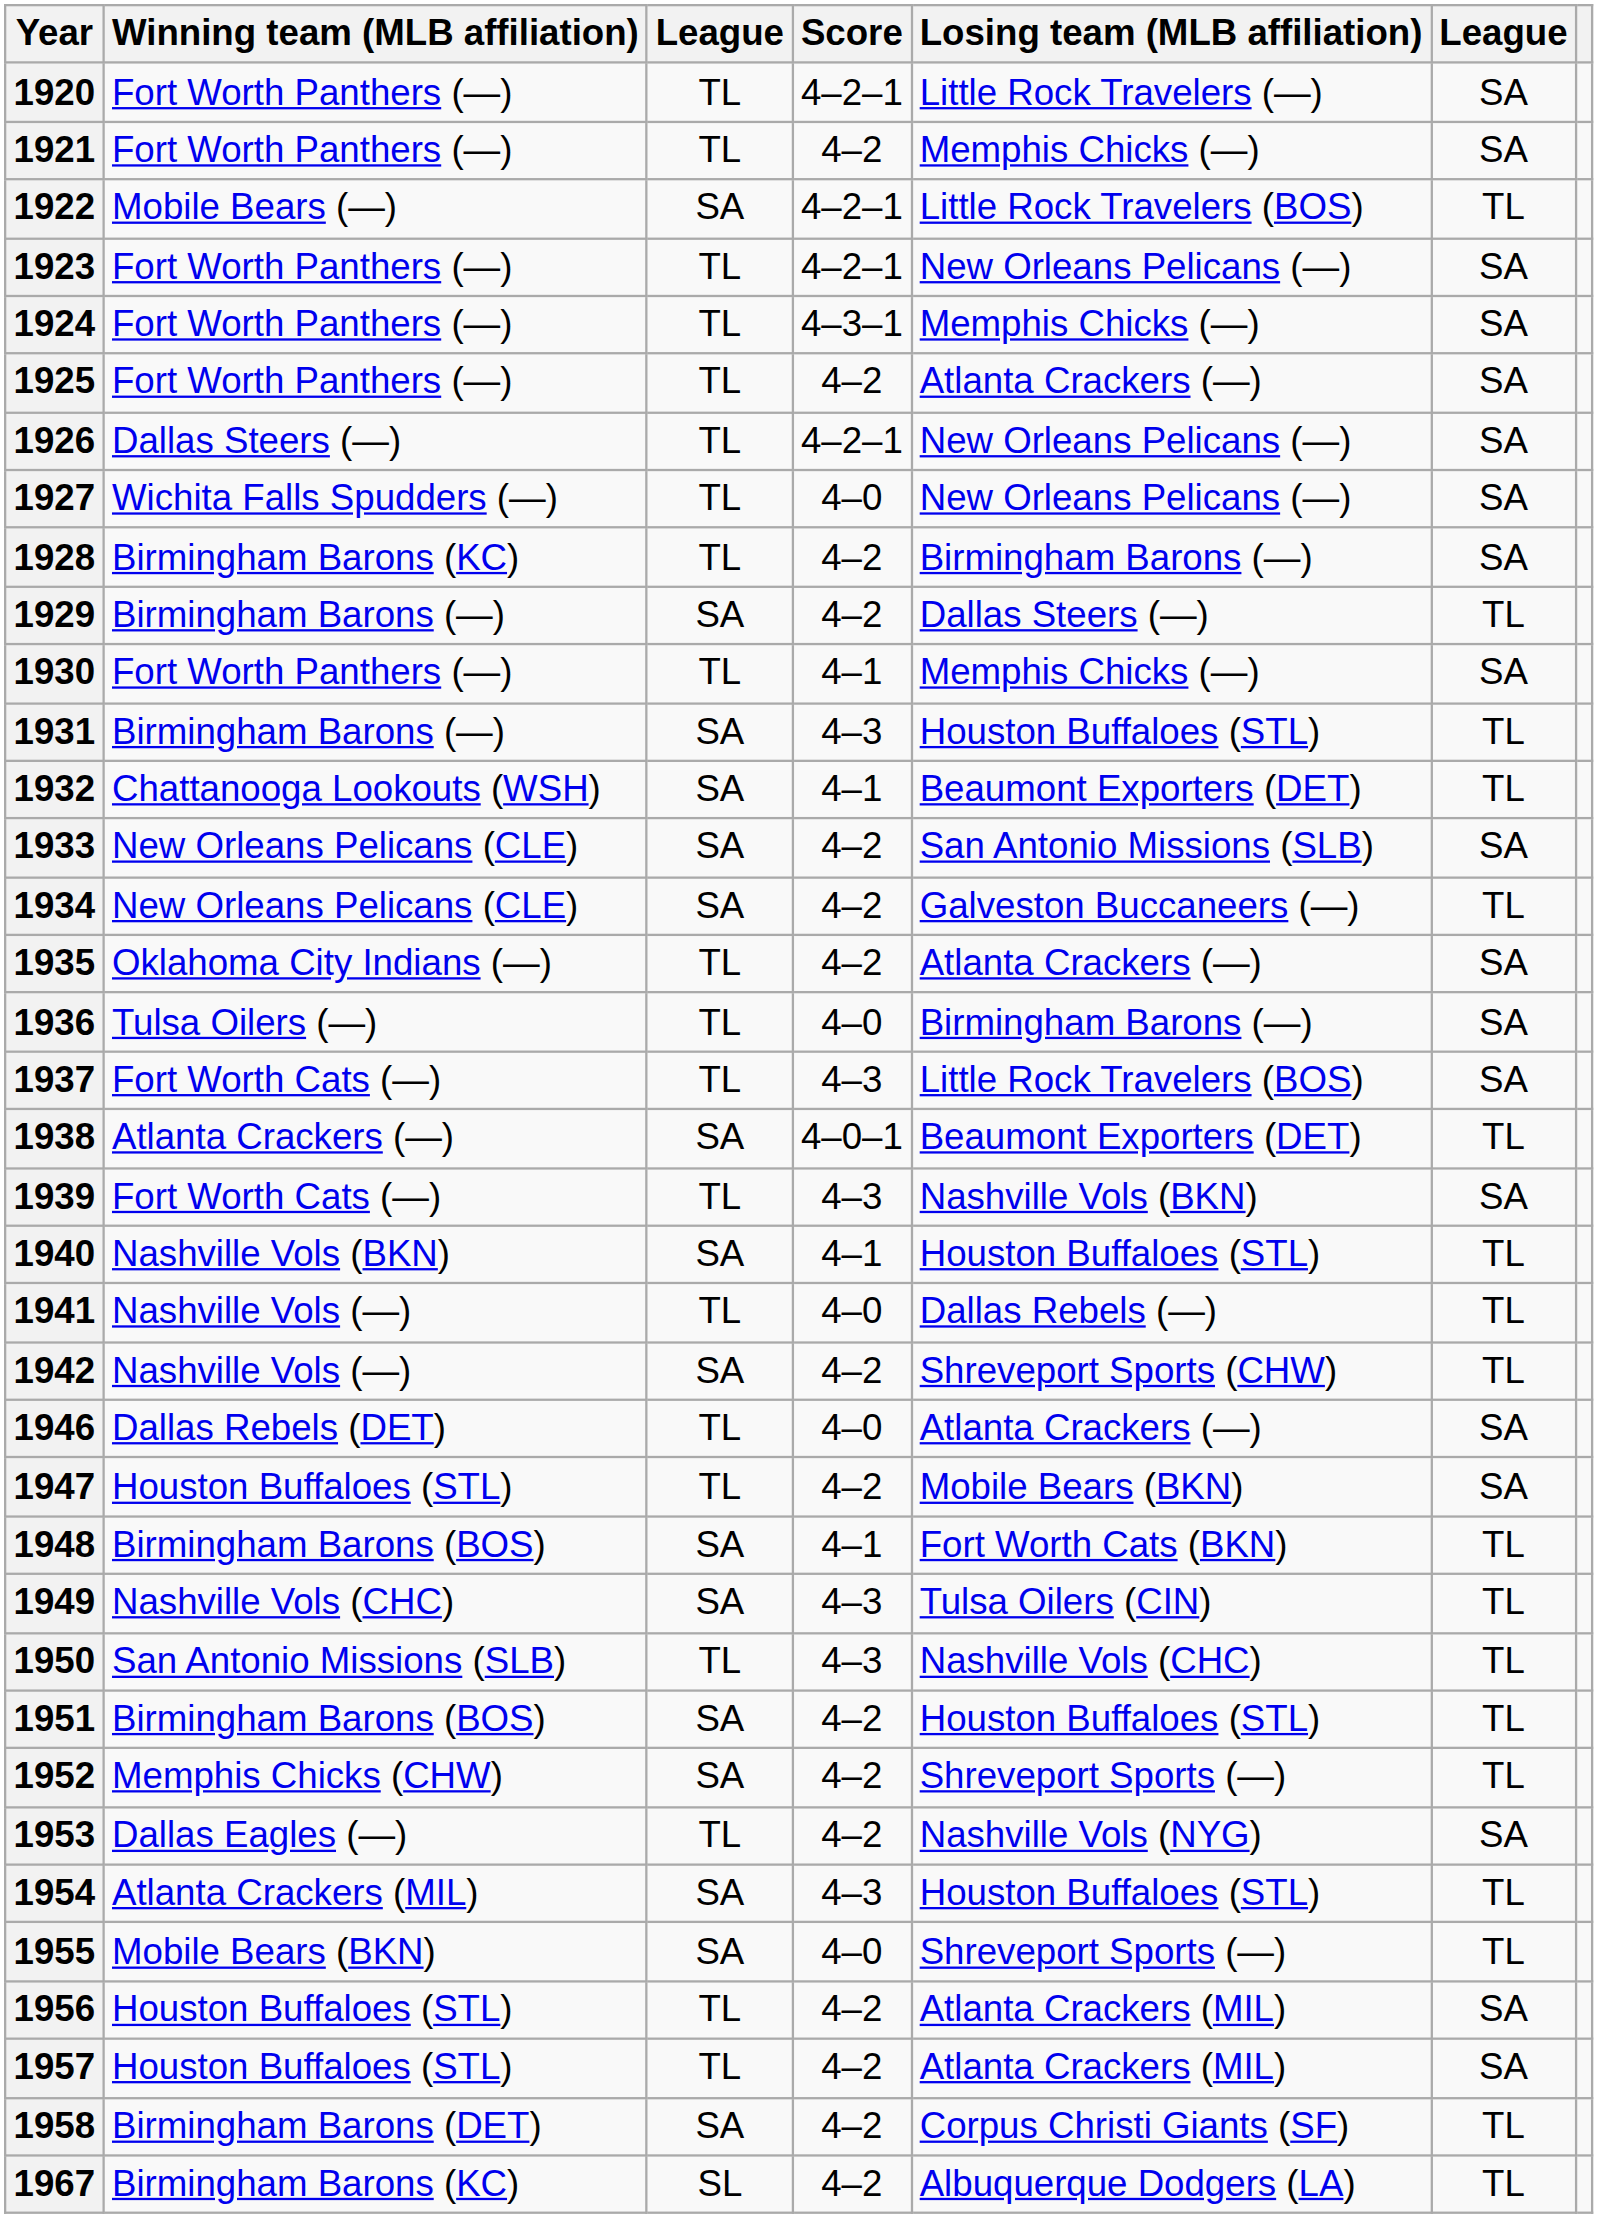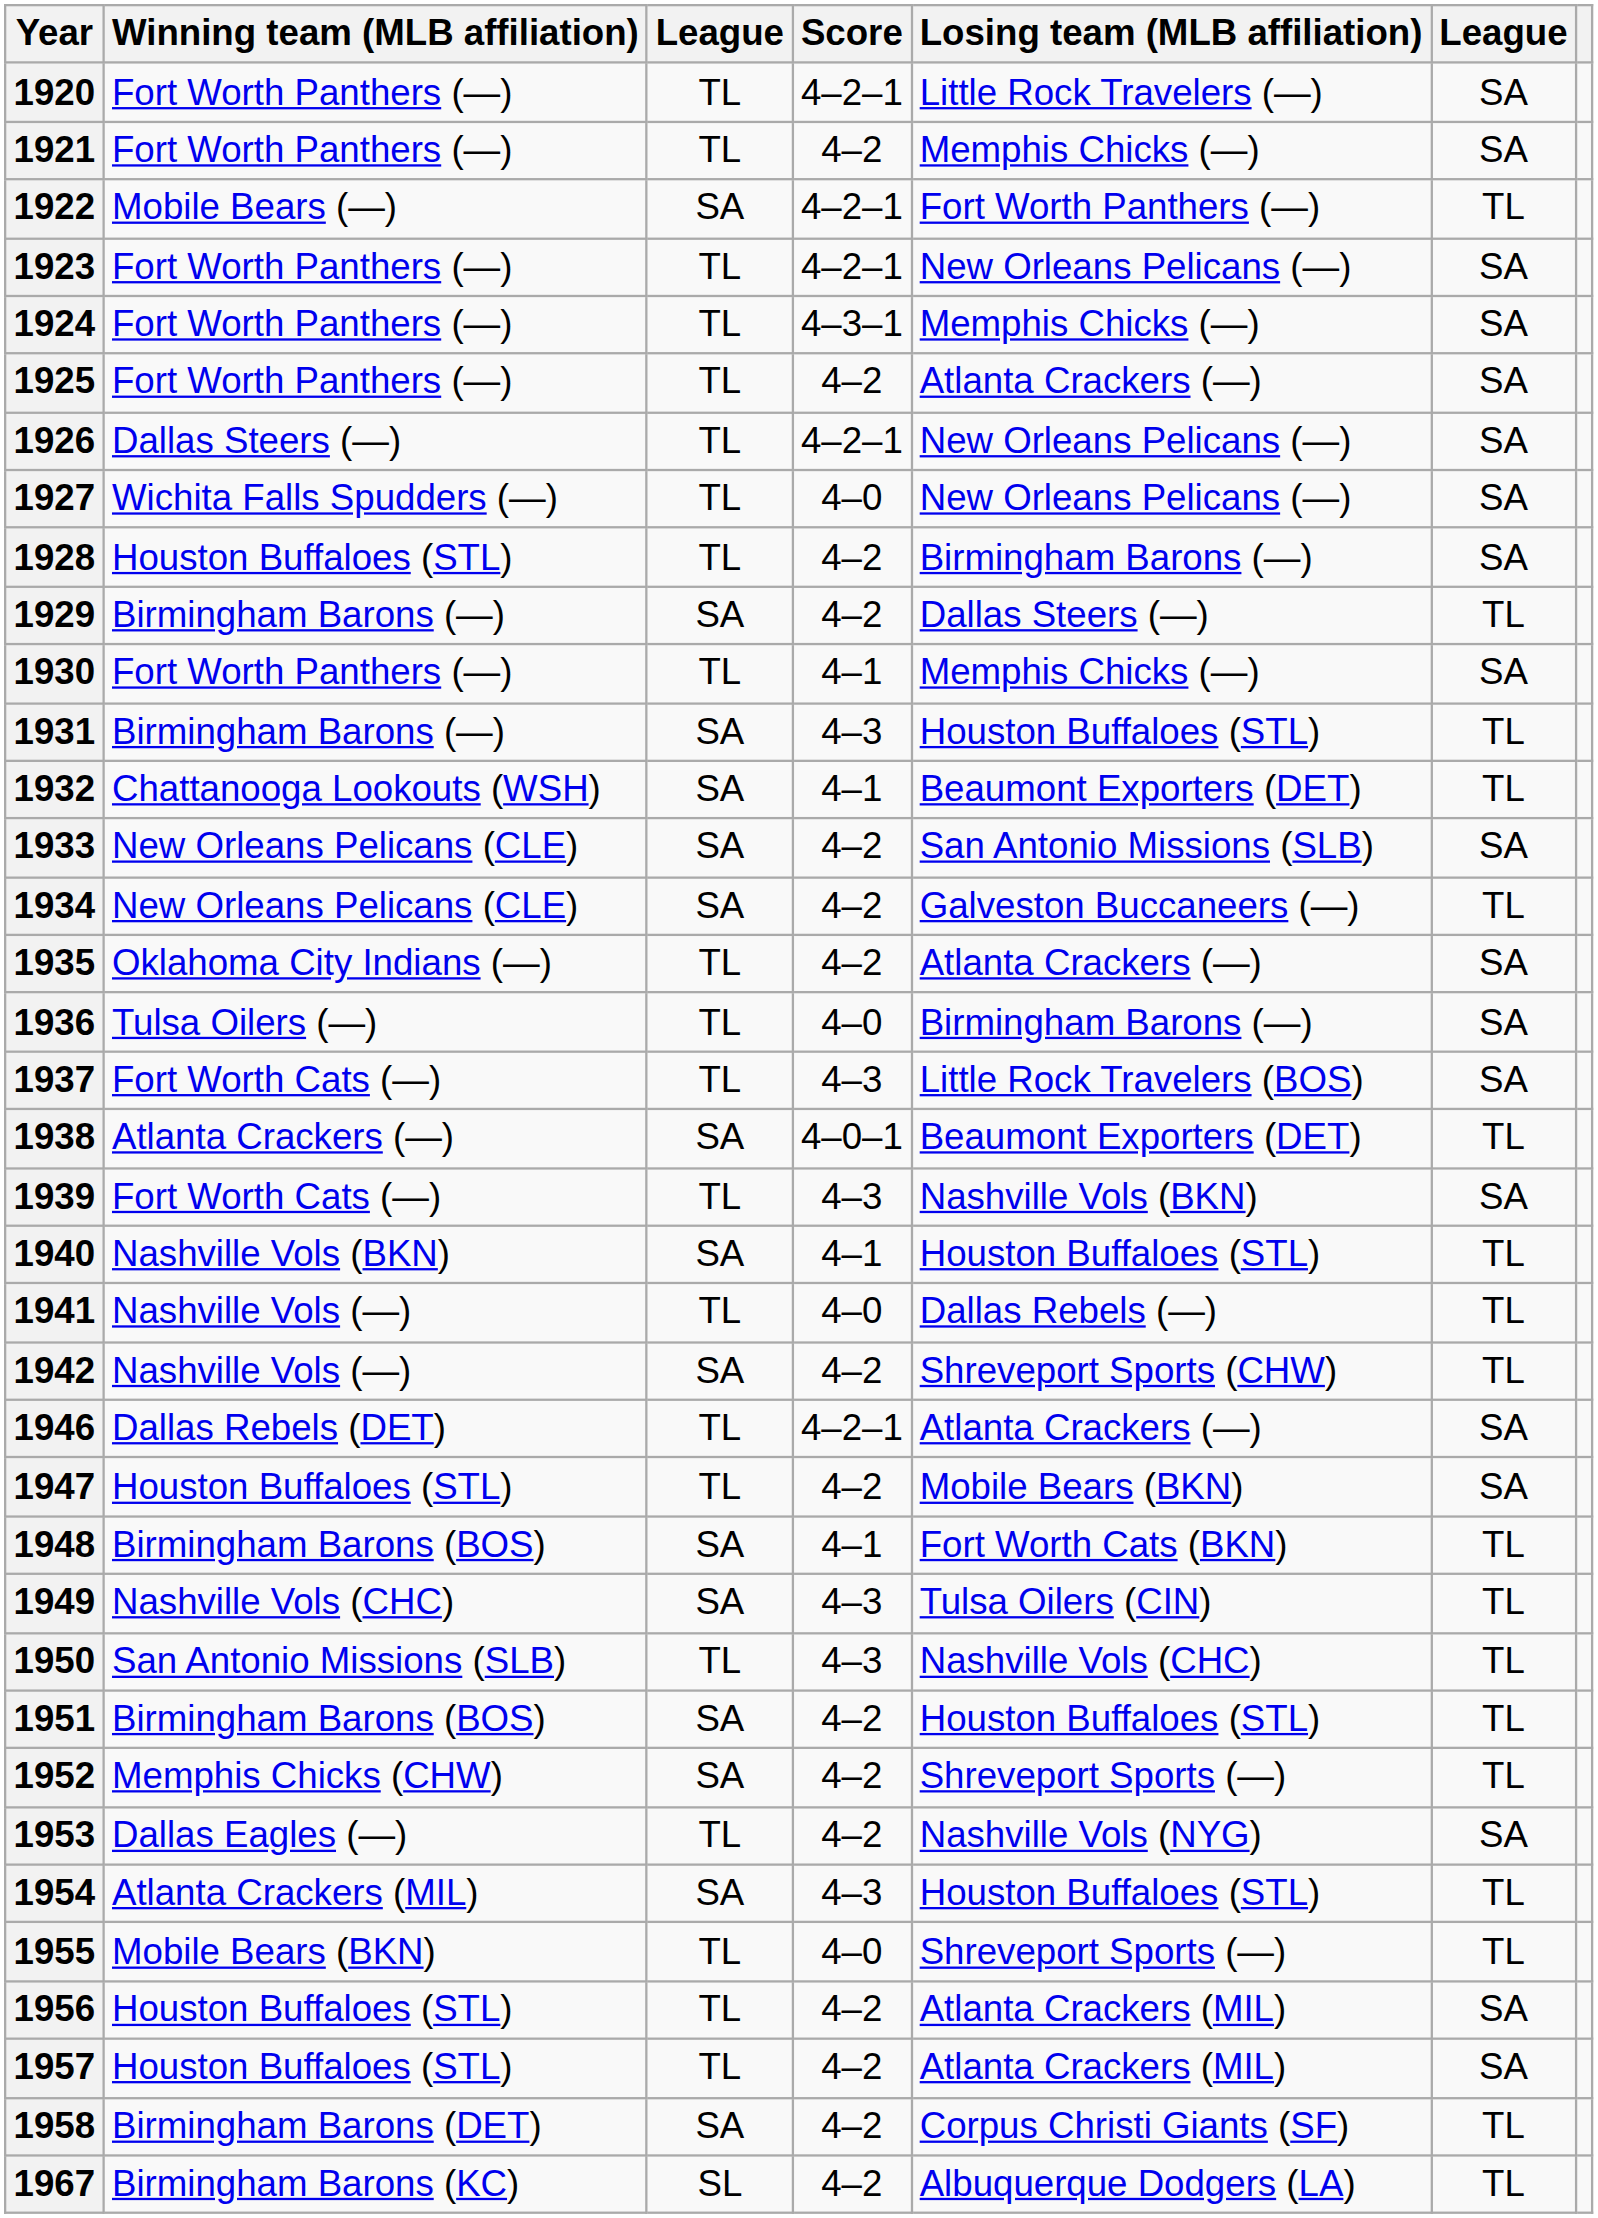 <table class="wikitable sortable plainrowheaders" style="text-align:center;">
 <tr>
 <th scope="col">Year</th>
 <th scope="col">Winning team (MLB affiliation)</th>
 <th scope="col">League</th>
 <th scope="col">Score</th>
 <th scope="col">Losing team (MLB affiliation)</th>
 <th scope="col">League</th>
 <th scope="col" class="unsortable"></th>
 </tr>
 <tr>
 <th scope="row" style="text-align:center;">1920</th>
 <td align=left><a href='#'>Fort Worth Panthers</a> (—)</td>
 <td>TL</td>
 <td>4–2–1</td>
 <td align=left><a href='#'>Little Rock Travelers</a> (—)</td>
 <td>SA</td>
 <td></td>
 </tr>
 <tr>
 <th scope="row" style="text-align:center;">1921</th>
 <td align=left><a href='#'>Fort Worth Panthers</a> (—)</td>
 <td>TL</td>
 <td>4–2</td>
 <td align=left><a href='#'>Memphis Chicks</a> (—)</td>
 <td>SA</td>
 <td></td>
 </tr>
 <tr>
 <th scope="row" style="text-align:center;">1922</th>
 <td align=left><a href='#'>Mobile Bears</a> (—)</td>
 <td>SA</td>
 <td>4–2–1</td>
-<td align=left><a href='#'>Little Rock Travelers</a> (<a href='#'>BOS</a>)</td>
+<td align=left><a href='#'>Fort Worth Panthers</a> (—)</td>
 <td>TL</td>
 <td></td>
 </tr>
 <tr>
 <th scope="row" style="text-align:center;">1923</th>
 <td align=left><a href='#'>Fort Worth Panthers</a> (—)</td>
 <td>TL</td>
 <td>4–2–1</td>
 <td align=left><a href='#'>New Orleans Pelicans</a> (—)</td>
 <td>SA</td>
 <td></td>
 </tr>
 <tr>
 <th scope="row" style="text-align:center;">1924</th>
 <td align=left><a href='#'>Fort Worth Panthers</a> (—)</td>
 <td>TL</td>
 <td>4–3–1</td>
 <td align=left><a href='#'>Memphis Chicks</a> (—)</td>
 <td>SA</td>
 <td></td>
 </tr>
 <tr>
 <th scope="row" style="text-align:center;">1925</th>
 <td align=left><a href='#'>Fort Worth Panthers</a> (—)</td>
 <td>TL</td>
 <td>4–2</td>
 <td align=left><a href='#'>Atlanta Crackers</a> (—)</td>
 <td>SA</td>
 <td></td>
 </tr>
 <tr>
 <th scope="row" style="text-align:center;">1926</th>
 <td align=left><a href='#'>Dallas Steers</a> (—)</td>
 <td>TL</td>
 <td>4–2–1</td>
 <td align=left><a href='#'>New Orleans Pelicans</a> (—)</td>
 <td>SA</td>
 <td></td>
 </tr>
 <tr>
 <th scope="row" style="text-align:center;">1927</th>
 <td align=left><a href='#'>Wichita Falls Spudders</a> (—)</td>
 <td>TL</td>
 <td>4–0</td>
 <td align=left><a href='#'>New Orleans Pelicans</a> (—)</td>
 <td>SA</td>
 <td></td>
 </tr>
 <tr>
 <th scope="row" style="text-align:center;">1928</th>
-<td align=left><a href='#'>Birmingham Barons</a> (<a href='#'>KC</a>)</td>
+<td align=left><a href='#'>Houston Buffaloes</a> (<a href='#'>STL</a>)</td>
 <td>TL</td>
 <td>4–2</td>
 <td align=left><a href='#'>Birmingham Barons</a> (—)</td>
 <td>SA</td>
 <td></td>
 </tr>
 <tr>
 <th scope="row" style="text-align:center;">1929</th>
 <td align=left><a href='#'>Birmingham Barons</a> (—)</td>
 <td>SA</td>
 <td>4–2</td>
 <td align=left><a href='#'>Dallas Steers</a> (—)</td>
 <td>TL</td>
 <td></td>
 </tr>
 <tr>
 <th scope="row" style="text-align:center;">1930</th>
 <td align=left><a href='#'>Fort Worth Panthers</a> (—)</td>
 <td>TL</td>
 <td>4–1</td>
 <td align=left><a href='#'>Memphis Chicks</a> (—)</td>
 <td>SA</td>
 <td></td>
 </tr>
 <tr>
 <th scope="row" style="text-align:center;">1931</th>
 <td align=left><a href='#'>Birmingham Barons</a> (—)</td>
 <td>SA</td>
 <td>4–3</td>
 <td align=left><a href='#'>Houston Buffaloes</a> (<a href='#'>STL</a>)</td>
 <td>TL</td>
 <td></td>
 </tr>
 <tr>
 <th scope="row" style="text-align:center;">1932</th>
 <td align=left><a href='#'>Chattanooga Lookouts</a> (<a href='#'>WSH</a>)</td>
 <td>SA</td>
 <td>4–1</td>
 <td align=left><a href='#'>Beaumont Exporters</a> (<a href='#'>DET</a>)</td>
 <td>TL</td>
 <td></td>
 </tr>
 <tr>
 <th scope="row" style="text-align:center;">1933</th>
 <td align=left><a href='#'>New Orleans Pelicans</a> (<a href='#'>CLE</a>)</td>
 <td>SA</td>
 <td>4–2</td>
 <td align=left><a href='#'>San Antonio Missions</a> (<a href='#'>SLB</a>)</td>
 <td>SA</td>
 <td></td>
 </tr>
 <tr>
 <th scope="row" style="text-align:center;">1934</th>
 <td align=left><a href='#'>New Orleans Pelicans</a> (<a href='#'>CLE</a>)</td>
 <td>SA</td>
 <td>4–2</td>
 <td align=left><a href='#'>Galveston Buccaneers</a> (—)</td>
 <td>TL</td>
 <td></td>
 </tr>
 <tr>
 <th scope="row" style="text-align:center;">1935</th>
 <td align=left><a href='#'>Oklahoma City Indians</a> (—)</td>
 <td>TL</td>
 <td>4–2</td>
 <td align=left><a href='#'>Atlanta Crackers</a> (—)</td>
 <td>SA</td>
 <td></td>
 </tr>
 <tr>
 <th scope="row" style="text-align:center;">1936</th>
 <td align=left><a href='#'>Tulsa Oilers</a> (—)</td>
 <td>TL</td>
 <td>4–0</td>
 <td align=left><a href='#'>Birmingham Barons</a> (—)</td>
 <td>SA</td>
 <td></td>
 </tr>
 <tr>
 <th scope="row" style="text-align:center;">1937</th>
 <td align=left><a href='#'>Fort Worth Cats</a> (—)</td>
 <td>TL</td>
 <td>4–3</td>
 <td align=left><a href='#'>Little Rock Travelers</a> (<a href='#'>BOS</a>)</td>
 <td>SA</td>
 <td></td>
 </tr>
 <tr>
 <th scope="row" style="text-align:center;">1938</th>
 <td align=left><a href='#'>Atlanta Crackers</a> (—)</td>
 <td>SA</td>
 <td>4–0–1</td>
 <td align=left><a href='#'>Beaumont Exporters</a> (<a href='#'>DET</a>)</td>
 <td>TL</td>
 <td></td>
 </tr>
 <tr>
 <th scope="row" style="text-align:center;">1939</th>
 <td align=left><a href='#'>Fort Worth Cats</a> (—)</td>
 <td>TL</td>
 <td>4–3</td>
 <td align=left><a href='#'>Nashville Vols</a> (<a href='#'>BKN</a>)</td>
 <td>SA</td>
 <td></td>
 </tr>
 <tr>
 <th scope="row" style="text-align:center;">1940</th>
 <td align=left><a href='#'>Nashville Vols</a> (<a href='#'>BKN</a>)</td>
 <td>SA</td>
 <td>4–1</td>
 <td align=left><a href='#'>Houston Buffaloes</a> (<a href='#'>STL</a>)</td>
 <td>TL</td>
 <td></td>
 </tr>
 <tr>
 <th scope="row" style="text-align:center;">1941</th>
 <td align=left><a href='#'>Nashville Vols</a> (—)</td>
 <td>TL</td>
 <td>4–0</td>
 <td align=left><a href='#'>Dallas Rebels</a> (—)</td>
 <td>TL</td>
 <td></td>
 </tr>
 <tr>
 <th scope="row" style="text-align:center;">1942</th>
 <td align=left><a href='#'>Nashville Vols</a> (—)</td>
 <td>SA</td>
 <td>4–2</td>
 <td align=left><a href='#'>Shreveport Sports</a> (<a href='#'>CHW</a>)</td>
 <td>TL</td>
 <td></td>
 </tr>
 <tr>
 <th scope="row" style="text-align:center;">1946</th>
 <td align=left><a href='#'>Dallas Rebels</a> (<a href='#'>DET</a>)</td>
 <td>TL</td>
-<td>4–0</td>
+<td>4–2–1</td>
 <td align=left><a href='#'>Atlanta Crackers</a> (—)</td>
 <td>SA</td>
 <td></td>
 </tr>
 <tr>
 <th scope="row" style="text-align:center;">1947</th>
 <td align=left><a href='#'>Houston Buffaloes</a> (<a href='#'>STL</a>)</td>
 <td>TL</td>
 <td>4–2</td>
 <td align=left><a href='#'>Mobile Bears</a> (<a href='#'>BKN</a>)</td>
 <td>SA</td>
 <td></td>
 </tr>
 <tr>
 <th scope="row" style="text-align:center;">1948</th>
 <td align=left><a href='#'>Birmingham Barons</a> (<a href='#'>BOS</a>)</td>
 <td>SA</td>
 <td>4–1</td>
 <td align=left><a href='#'>Fort Worth Cats</a> (<a href='#'>BKN</a>)</td>
 <td>TL</td>
 <td></td>
 </tr>
 <tr>
 <th scope="row" style="text-align:center;">1949</th>
 <td align=left><a href='#'>Nashville Vols</a> (<a href='#'>CHC</a>)</td>
 <td>SA</td>
 <td>4–3</td>
 <td align=left><a href='#'>Tulsa Oilers</a> (<a href='#'>CIN</a>)</td>
 <td>TL</td>
 <td></td>
 </tr>
 <tr>
 <th scope="row" style="text-align:center;">1950</th>
 <td align=left><a href='#'>San Antonio Missions</a> (<a href='#'>SLB</a>)</td>
 <td>TL</td>
 <td>4–3</td>
 <td align=left><a href='#'>Nashville Vols</a> (<a href='#'>CHC</a>)</td>
 <td>TL</td>
 <td></td>
 </tr>
 <tr>
 <th scope="row" style="text-align:center;">1951</th>
 <td align=left><a href='#'>Birmingham Barons</a> (<a href='#'>BOS</a>)</td>
 <td>SA</td>
 <td>4–2</td>
 <td align=left><a href='#'>Houston Buffaloes</a> (<a href='#'>STL</a>)</td>
 <td>TL</td>
 <td></td>
 </tr>
 <tr>
 <th scope="row" style="text-align:center;">1952</th>
 <td align=left><a href='#'>Memphis Chicks</a> (<a href='#'>CHW</a>)</td>
 <td>SA</td>
 <td>4–2</td>
 <td align=left><a href='#'>Shreveport Sports</a> (—)</td>
 <td>TL</td>
 <td></td>
 </tr>
 <tr>
 <th scope="row" style="text-align:center;">1953</th>
 <td align=left><a href='#'>Dallas Eagles</a> (—)</td>
 <td>TL</td>
 <td>4–2</td>
 <td align=left><a href='#'>Nashville Vols</a> (<a href='#'>NYG</a>)</td>
 <td>SA</td>
 <td></td>
 </tr>
 <tr>
 <th scope="row" style="text-align:center;">1954</th>
 <td align=left><a href='#'>Atlanta Crackers</a> (<a href='#'>MIL</a>)</td>
 <td>SA</td>
 <td>4–3</td>
 <td align=left><a href='#'>Houston Buffaloes</a> (<a href='#'>STL</a>)</td>
 <td>TL</td>
 <td></td>
 </tr>
 <tr>
 <th scope="row" style="text-align:center;">1955</th>
 <td align=left><a href='#'>Mobile Bears</a> (<a href='#'>BKN</a>)</td>
-<td>SA</td>
+<td>TL</td>
 <td>4–0</td>
 <td align=left><a href='#'>Shreveport Sports</a> (—)</td>
 <td>TL</td>
 <td></td>
 </tr>
 <tr>
 <th scope="row" style="text-align:center;">1956</th>
 <td align=left><a href='#'>Houston Buffaloes</a> (<a href='#'>STL</a>)</td>
 <td>TL</td>
 <td>4–2</td>
 <td align=left><a href='#'>Atlanta Crackers</a> (<a href='#'>MIL</a>)</td>
 <td>SA</td>
 <td></td>
 </tr>
 <tr>
 <th scope="row" style="text-align:center;">1957</th>
 <td align=left><a href='#'>Houston Buffaloes</a> (<a href='#'>STL</a>)</td>
 <td>TL</td>
 <td>4–2</td>
 <td align=left><a href='#'>Atlanta Crackers</a> (<a href='#'>MIL</a>)</td>
 <td>SA</td>
 <td></td>
 </tr>
 <tr>
 <th scope="row" style="text-align:center;">1958</th>
 <td align=left><a href='#'>Birmingham Barons</a> (<a href='#'>DET</a>)</td>
 <td>SA</td>
 <td>4–2</td>
 <td align=left><a href='#'>Corpus Christi Giants</a> (<a href='#'>SF</a>)</td>
 <td>TL</td>
 <td></td>
 </tr>
 <tr>
 <th scope="row" style="text-align:center;">1967</th>
 <td align=left><a href='#'>Birmingham Barons</a> (<a href='#'>KC</a>)</td>
 <td>SL</td>
 <td>4–2</td>
 <td align=left><a href='#'>Albuquerque Dodgers</a> (<a href='#'>LA</a>)</td>
 <td>TL</td>
 <td></td>
 </tr>
 </table>
